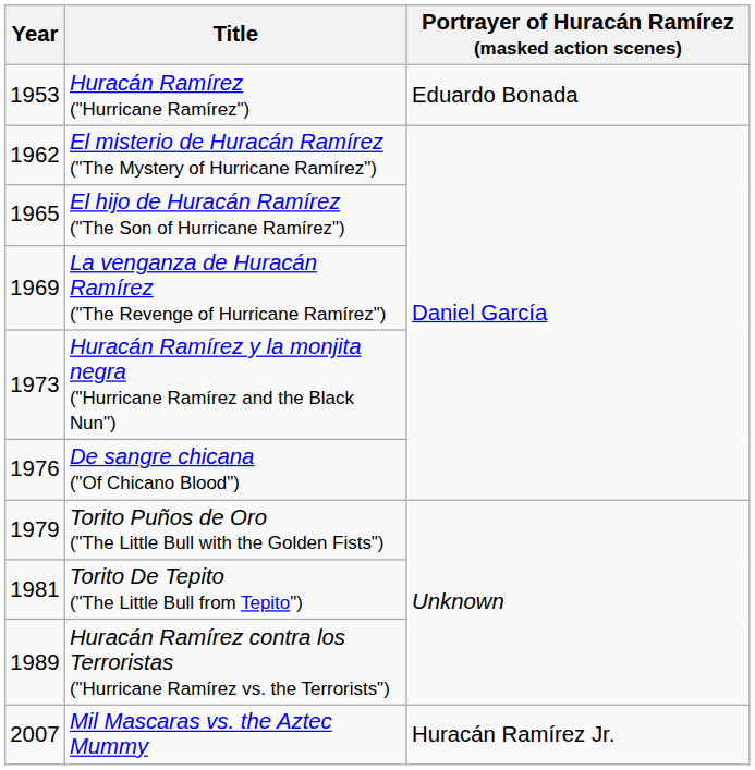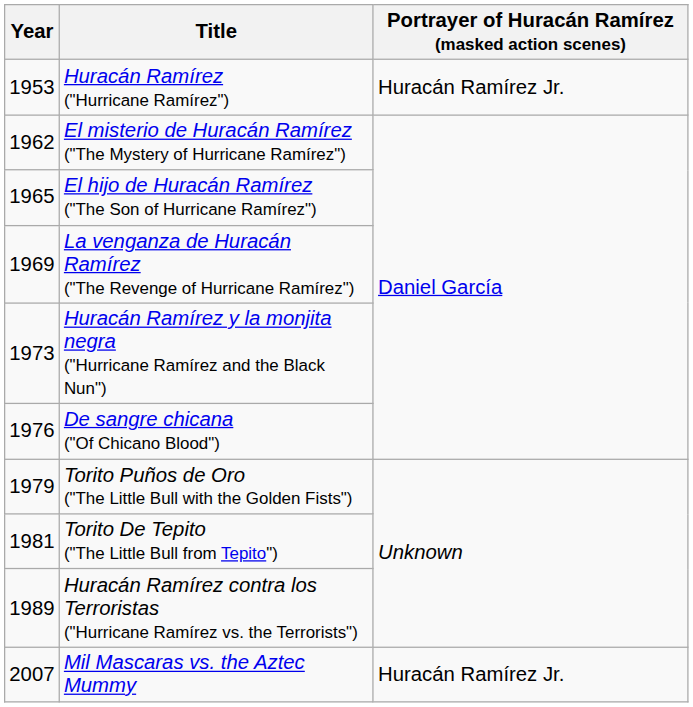 <table class="wikitable plainrowheaders sortable">
 <tr>
 <th scope="col">Year</th>
 <th scope="col" style="width: 15em;">Title</th>
 <th scope="col" style="width: 15em;">Portrayer of Huracán Ramírez<br><small>(masked action scenes)</small></th>
 </tr>
 <tr>
 <td>1953</td>
 <td><em><a href='#'>Huracán Ramírez</a></em><br><small>("Hurricane Ramírez")</small></td>
-<td>Eduardo Bonada</td>
+<td>Huracán Ramírez Jr.</td>
 </tr>
 <tr>
 <td>1962</td>
 <td><em><a href='#'>El misterio de Huracán Ramírez</a></em><br><small>("The Mystery of Hurricane Ramírez")</small></td>
 <td rowspan=5><a href='#'>Daniel García</a></td>
 </tr>
 <tr>
 <td>1965</td>
 <td><em><a href='#'>El hijo de Huracán Ramírez</a></em><br><small>("The Son of Hurricane Ramírez")</small></td>
 </tr>
 <tr>
 <td>1969</td>
 <td><em><a href='#'>La venganza de Huracán Ramírez</a></em><br><small>("The Revenge of Hurricane Ramírez")</small></td>
 </tr>
 <tr>
 <td>1973</td>
 <td><em><a href='#'>Huracán Ramírez y la monjita negra</a></em><br><small>("Hurricane Ramírez and the Black Nun")</small></td>
 </tr>
 <tr>
 <td>1976</td>
 <td><em><a href='#'>De sangre chicana</a></em><br><small>("Of Chicano Blood")</small></td>
 </tr>
 <tr>
 <td>1979</td>
 <td><em>Torito Puños de Oro</em><br><small>("The Little Bull with the Golden Fists")</small></td>
 <td rowspan=3><em>Unknown</em></td>
 </tr>
 <tr>
 <td>1981</td>
 <td><em>Torito De Tepito</em><br><small>("The Little Bull from <a href='#'>Tepito</a>")</small></td>
 </tr>
 <tr>
 <td>1989</td>
 <td><em>Huracán Ramírez contra los Terroristas</em><br><small>("Hurricane Ramírez vs. the Terrorists")</small></td>
 </tr>
 <tr>
 <td>2007</td>
 <td><em><a href='#'>Mil Mascaras vs. the Aztec Mummy</a></em></td>
 <td>Huracán Ramírez Jr.</td>
 </tr>
 </table>
